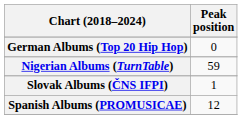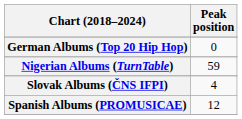 <table class="wikitable sortable plainrowheaders" style="text-align:center">
 <tr>
 <th scope="col">Chart (2018–2024)</th>
 <th scope="col">Peak<br>position</th>
 </tr>
 <tr>
 </tr>
 <tr>
 </tr>
 <tr>
 </tr>
 <tr>
 </tr>
 <tr>
 </tr>
 <tr>
 </tr>
 <tr>
 </tr>
 <tr>
 </tr>
 <tr>
 </tr>
 <tr>
 </tr>
 <tr>
 </tr>
 <tr>
 <th scope="row">German Albums (<a href='#'>Top 20 Hip Hop</a>)</th>
 <td>0</td>
 </tr>
 <tr>
 </tr>
 <tr>
 </tr>
 <tr>
 </tr>
 <tr>
 </tr>
 <tr>
 <th scope="row"><a href='#'>Nigerian Albums</a> (<em><a href='#'>TurnTable</a></em>)</th>
 <td>59</td>
 </tr>
 <tr>
 </tr>
 <tr>
 </tr>
 <tr>
 </tr>
 <tr>
 </tr>
 <tr>
 <th scope="row">Slovak Albums (<a href='#'>ČNS IFPI</a>)</th>
-<td>1</td>
+<td>4</td>
 </tr>
 <tr>
 <th scope="row">Spanish Albums (<a href='#'>PROMUSICAE</a>)</th>
 <td>12</td>
 </tr>
 <tr>
 </tr>
 <tr>
 </tr>
 <tr>
 </tr>
 <tr>
 </tr>
 <tr>
 </tr>
 <tr>
 </tr>
 </table>
